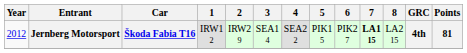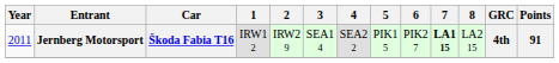 <table class="wikitable" border="1" style="text-align:center; font-size:90%;">
 <tr>
 <th>Year</th>
 <th>Entrant</th>
 <th>Car</th>
 <th>1</th>
 <th>2</th>
 <th>3</th>
 <th>4</th>
 <th>5</th>
 <th>6</th>
 <th>7</th>
 <th>8</th>
 <th>GRC</th>
 <th>Points</th>
 </tr>
 <tr>
-<td><a href='#'>2012</a></td>
+<td><a href='#'>2011</a></td>
 <th>Jernberg Motorsport</th>
 <th><a href='#'>Škoda Fabia T16</a></th>
 <td style="background:#DFDFDF;">IRW1<br><small>2</small></td>
 <td style="background:#DFFFDF;">IRW2<br><small>9</small></td>
 <td style="background:#DFFFDF;">SEA1<br><small>4</small></td>
 <td style="background:#DFDFDF;">SEA2<br><small>2</small></td>
 <td style="background:#DFFFDF;">PIK1<br><small>5</small></td>
 <td style="background:#DFFFDF;">PIK2<br><small>7</small></td>
 <td style="background:#DFFFDF;"><strong>LA1<br><small>15</small></strong></td>
 <td style="background:#DFFFDF;">LA2<br><small>15</small></td>
 <th>4th</th>
-<th>81</th>
+<th>91</th>
 </tr>
 <tr>
 </tr>
 </table>
